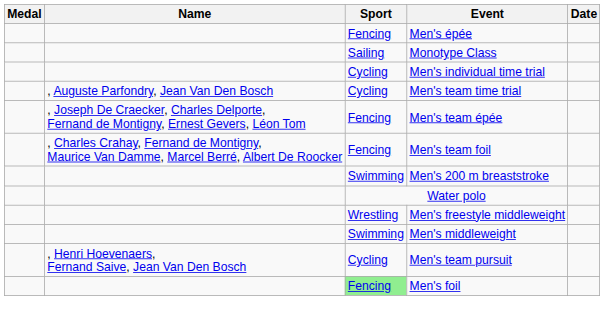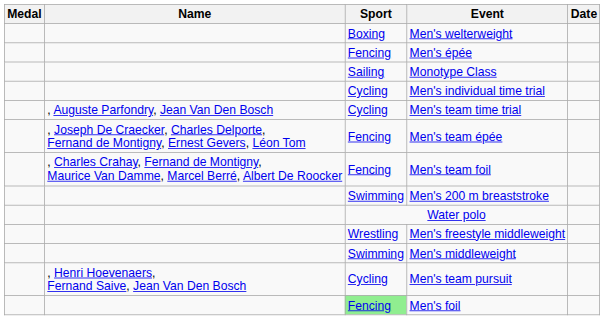 <table class="wikitable sortable" style="font-size:95%">
 <tr>
 <th>Medal</th>
 <th>Name</th>
 <th>Sport</th>
 <th>Event</th>
 <th>Date</th>
+</tr>
+<tr>
+<td></td>
+<td></td>
+<td><a href='#'>Boxing</a></td>
+<td><a href='#'>Men's welterweight</a></td>
+<td></td>
 </tr>
 <tr>
 <td></td>
 <td></td>
 <td><a href='#'>Fencing</a></td>
 <td><a href='#'>Men's épée</a></td>
 <td></td>
 </tr>
 <tr>
 <td></td>
 <td></td>
 <td><a href='#'>Sailing</a></td>
 <td><a href='#'>Monotype Class</a></td>
 <td></td>
 </tr>
 <tr>
 <td></td>
 <td></td>
 <td><a href='#'>Cycling</a></td>
 <td><a href='#'>Men's individual time trial</a></td>
 <td></td>
 </tr>
 <tr>
 <td></td>
 <td>, <a href='#'>Auguste Parfondry</a>, <a href='#'>Jean Van Den Bosch</a></td>
 <td><a href='#'>Cycling</a></td>
 <td><a href='#'>Men's team time trial</a></td>
 <td></td>
 </tr>
 <tr>
 <td></td>
 <td>, <a href='#'>Joseph De Craecker</a>, <a href='#'>Charles Delporte</a>,<br><a href='#'>Fernand de Montigny</a>, <a href='#'>Ernest Gevers</a>, <a href='#'>Léon Tom</a></td>
 <td><a href='#'>Fencing</a></td>
 <td><a href='#'>Men's team épée</a></td>
 <td></td>
 </tr>
 <tr>
 <td></td>
 <td>, <a href='#'>Charles Crahay</a>, <a href='#'>Fernand de Montigny</a>,<br><a href='#'>Maurice Van Damme</a>, <a href='#'>Marcel Berré</a>, <a href='#'>Albert De Roocker</a></td>
 <td><a href='#'>Fencing</a></td>
 <td><a href='#'>Men's team foil</a></td>
 <td></td>
 </tr>
 <tr>
 <td></td>
 <td></td>
 <td><a href='#'>Swimming</a></td>
 <td><a href='#'>Men's 200 m breaststroke</a></td>
 <td></td>
 </tr>
 <tr>
 <td></td>
 <td><br></td>
 <td colspan=2 align=center><a href='#'>Water polo</a></td>
 <td></td>
 </tr>
 <tr>
 <td></td>
 <td></td>
 <td><a href='#'>Wrestling</a></td>
 <td><a href='#'>Men's freestyle middleweight</a></td>
 <td></td>
 </tr>
 <tr>
 <td></td>
 <td></td>
 <td><a href='#'>Swimming</a></td>
 <td><a href='#'>Men's middleweight</a></td>
 <td></td>
 </tr>
 <tr>
 <td></td>
 <td>, <a href='#'>Henri Hoevenaers</a>,<br><a href='#'>Fernand Saive</a>, <a href='#'>Jean Van Den Bosch</a></td>
 <td><a href='#'>Cycling</a></td>
 <td><a href='#'>Men's team pursuit</a></td>
 <td></td>
 </tr>
 <tr>
 <td></td>
 <td></td>
 <td style="background: lightgreen;"><a href='#'>Fencing</a></td>
 <td><a href='#'>Men's foil</a></td>
 <td></td>
 </tr>
 </table>
